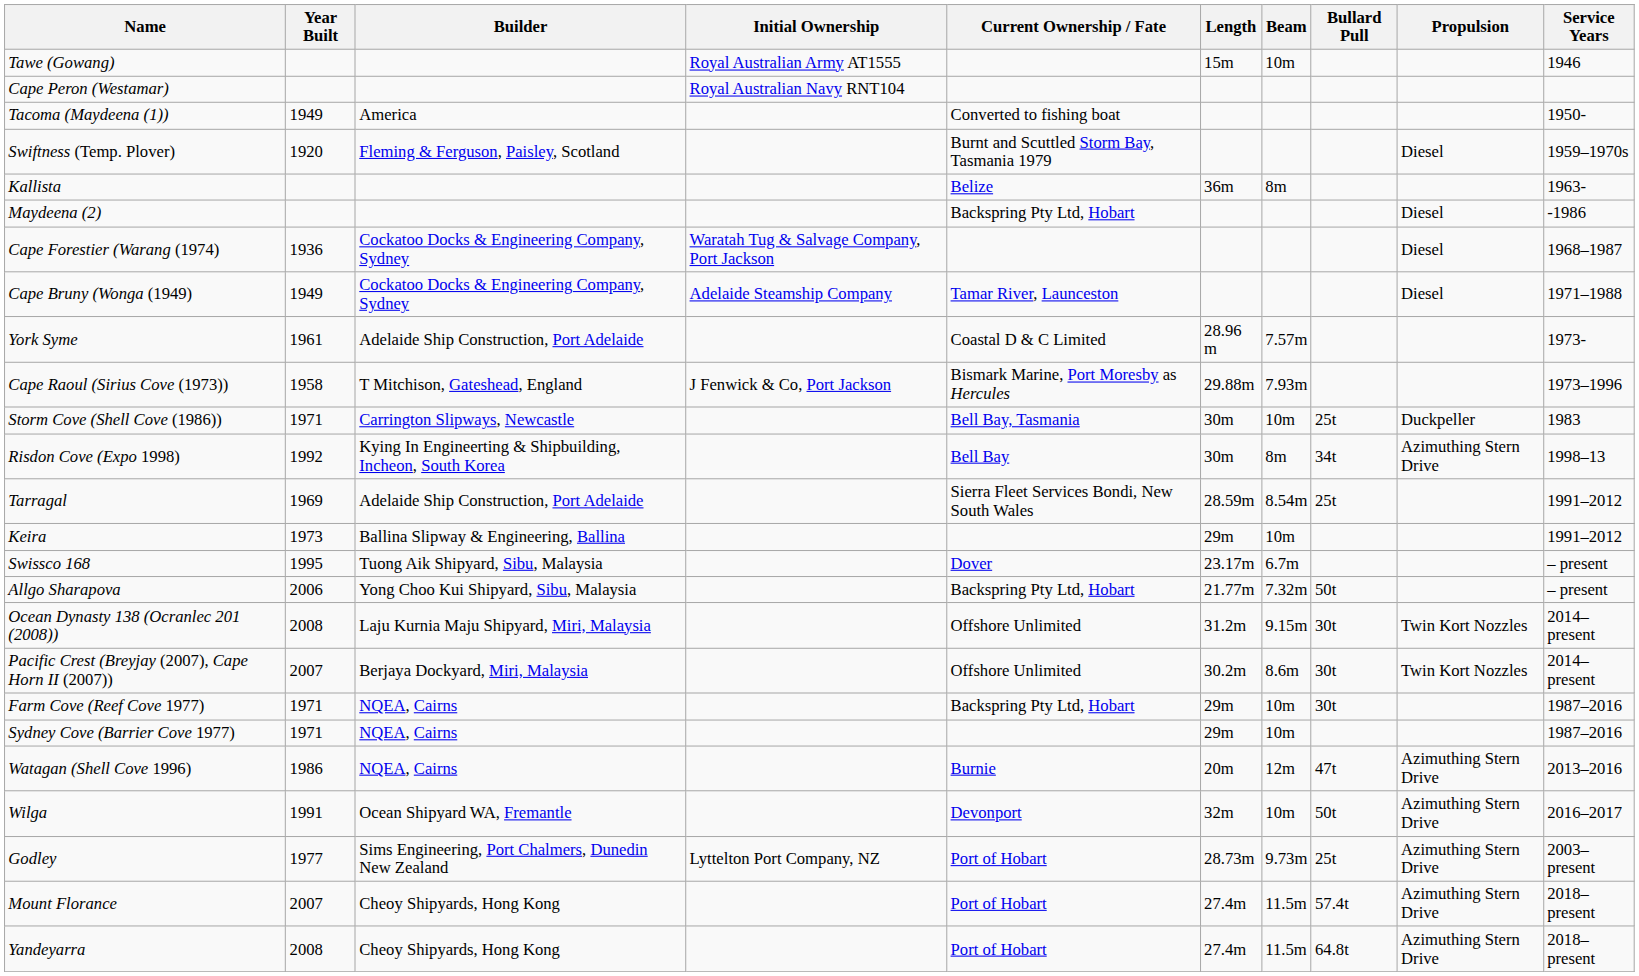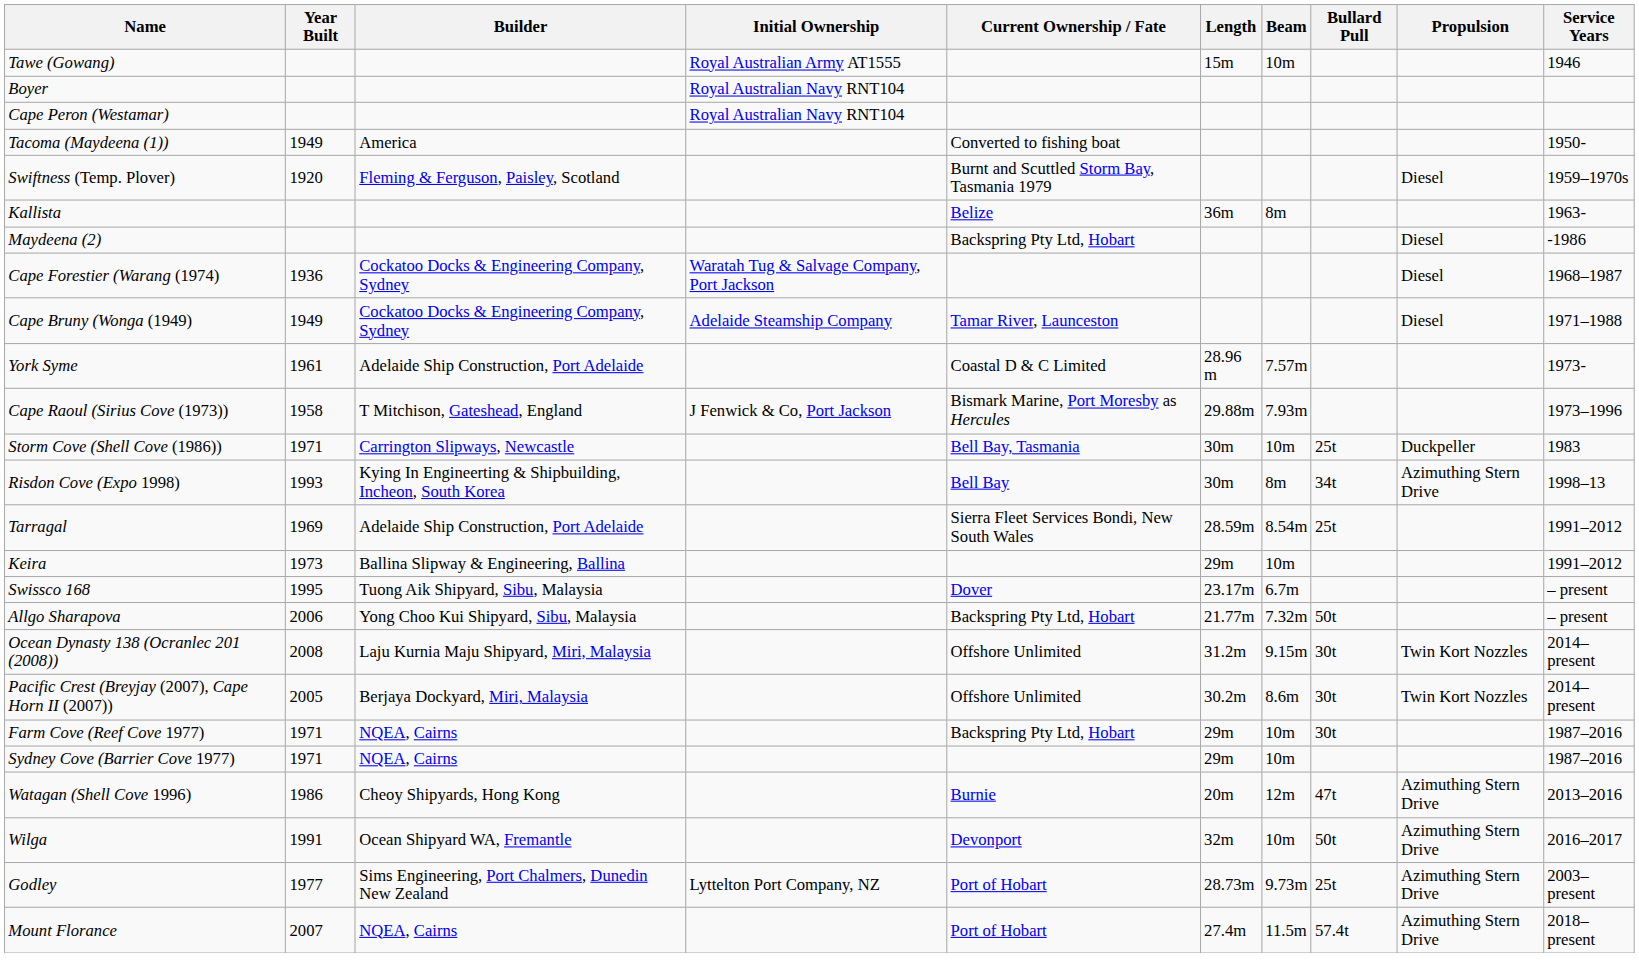 <table class="wikitable sortable">
 <tr>
 <th>Name</th>
 <th>Year Built</th>
 <th>Builder</th>
 <th>Initial Ownership</th>
 <th>Current Ownership / Fate</th>
 <th>Length</th>
 <th>Beam</th>
 <th>Bullard Pull</th>
 <th>Propulsion</th>
 <th>Service Years</th>
 </tr>
 <tr>
 <td><em>Tawe (Gowang)</em></td>
 <td></td>
 <td></td>
 <td><a href='#'>Royal Australian Army</a> AT1555</td>
 <td></td>
 <td>15m</td>
 <td>10m</td>
 <td></td>
 <td></td>
 <td>1946</td>
+</tr>
+<tr>
+<td><em>Boyer</em></td>
+<td></td>
+<td></td>
+<td><a href='#'>Royal Australian Navy</a> RNT104</td>
+<td></td>
+<td></td>
+<td></td>
+<td></td>
+<td></td>
+<td></td>
 </tr>
 <tr>
 <td><em>Cape Peron (Westamar)</em></td>
 <td></td>
 <td></td>
 <td><a href='#'>Royal Australian Navy</a> RNT104</td>
 <td></td>
 <td></td>
 <td></td>
 <td></td>
 <td></td>
 <td></td>
 </tr>
 <tr>
 <td><em>Tacoma (Maydeena (1))</em></td>
 <td>1949</td>
 <td>America</td>
 <td></td>
 <td>Converted to fishing boat</td>
 <td></td>
 <td></td>
 <td></td>
 <td></td>
 <td>1950-</td>
 </tr>
 <tr>
 <td><em>Swiftness</em> (Temp. Plover)</td>
 <td>1920</td>
 <td><a href='#'>Fleming & Ferguson</a>, <a href='#'>Paisley</a>, Scotland</td>
 <td></td>
 <td>Burnt and Scuttled <a href='#'>Storm Bay</a>, Tasmania 1979</td>
 <td></td>
 <td></td>
 <td></td>
 <td>Diesel</td>
 <td>1959–1970s</td>
 </tr>
 <tr>
 <td><em>Kallista</em></td>
 <td></td>
 <td></td>
 <td></td>
 <td><a href='#'>Belize</a></td>
 <td>36m</td>
 <td>8m</td>
 <td></td>
 <td></td>
 <td>1963-</td>
 </tr>
 <tr>
 <td><em>Maydeena (2)</em></td>
 <td></td>
 <td></td>
 <td></td>
 <td>Backspring Pty Ltd, <a href='#'>Hobart</a></td>
 <td></td>
 <td></td>
 <td></td>
 <td>Diesel</td>
 <td>-1986</td>
 </tr>
 <tr>
 <td><em>Cape Forestier (Warang</em> (1974)</td>
 <td>1936</td>
 <td><a href='#'>Cockatoo Docks & Engineering Company</a>, <a href='#'>Sydney</a></td>
 <td><a href='#'>Waratah Tug & Salvage Company</a>, <a href='#'>Port Jackson</a></td>
 <td></td>
 <td></td>
 <td></td>
 <td></td>
 <td>Diesel</td>
 <td>1968–1987</td>
 </tr>
 <tr>
 <td><em>Cape Bruny (Wonga</em> (1949)</td>
 <td>1949</td>
 <td><a href='#'>Cockatoo Docks & Engineering Company</a>, <a href='#'>Sydney</a></td>
 <td><a href='#'>Adelaide Steamship Company</a></td>
 <td><a href='#'>Tamar River</a>, <a href='#'>Launceston</a></td>
 <td></td>
 <td></td>
 <td></td>
 <td>Diesel</td>
 <td>1971–1988</td>
 </tr>
 <tr>
 <td><em>York Syme</em></td>
 <td>1961</td>
 <td>Adelaide Ship Construction, <a href='#'>Port Adelaide</a></td>
 <td></td>
 <td>Coastal D & C Limited</td>
 <td>28.96 m</td>
 <td>7.57m</td>
 <td></td>
 <td></td>
 <td>1973-</td>
 </tr>
 <tr>
 <td><em>Cape Raoul (Sirius Cove</em> (1973))</td>
 <td>1958</td>
 <td>T Mitchison, <a href='#'>Gateshead</a>, England</td>
 <td>J Fenwick & Co, <a href='#'>Port Jackson</a></td>
 <td>Bismark Marine, <a href='#'>Port Moresby</a> as <em>Hercules</em></td>
 <td>29.88m</td>
 <td>7.93m</td>
 <td></td>
 <td></td>
 <td>1973–1996</td>
 </tr>
 <tr>
 <td><em>Storm Cove (Shell Cove</em> (1986))</td>
 <td>1971</td>
 <td><a href='#'>Carrington Slipways</a>, <a href='#'>Newcastle</a></td>
 <td></td>
 <td><a href='#'>Bell Bay, Tasmania</a></td>
 <td>30m</td>
 <td>10m</td>
 <td>25t</td>
 <td>Duckpeller</td>
 <td>1983</td>
 </tr>
 <tr>
 <td><em>Risdon Cove (Expo</em> 1998)</td>
-<td>1992</td>
+<td>1993</td>
 <td>Kying In Engineerting & Shipbuilding, <a href='#'>Incheon</a>, <a href='#'>South Korea</a></td>
 <td></td>
 <td><a href='#'>Bell Bay</a></td>
 <td>30m</td>
 <td>8m</td>
 <td>34t</td>
 <td>Azimuthing Stern Drive</td>
 <td>1998–13</td>
 </tr>
 <tr>
 <td><em>Tarragal</em></td>
 <td>1969</td>
 <td>Adelaide Ship Construction, <a href='#'>Port Adelaide</a></td>
 <td></td>
 <td>Sierra Fleet Services Bondi, New South Wales</td>
 <td>28.59m</td>
 <td>8.54m</td>
 <td>25t</td>
 <td></td>
 <td>1991–2012</td>
 </tr>
 <tr>
 <td><em>Keira</em></td>
 <td>1973</td>
 <td>Ballina Slipway & Engineering, <a href='#'>Ballina</a></td>
 <td></td>
 <td></td>
 <td>29m</td>
 <td>10m</td>
 <td></td>
 <td></td>
 <td>1991–2012</td>
 </tr>
 <tr>
 <td><em>Swissco 168</em></td>
 <td>1995</td>
 <td>Tuong Aik Shipyard, <a href='#'>Sibu</a>, Malaysia</td>
 <td></td>
 <td><a href='#'>Dover</a></td>
 <td>23.17m</td>
 <td>6.7m</td>
 <td></td>
 <td></td>
 <td>– present</td>
 </tr>
 <tr>
 <td><em>Allgo Sharapova</em></td>
 <td>2006</td>
 <td>Yong Choo Kui Shipyard, <a href='#'>Sibu</a>, Malaysia</td>
 <td></td>
 <td>Backspring Pty Ltd, <a href='#'>Hobart</a></td>
 <td>21.77m</td>
 <td>7.32m</td>
 <td>50t</td>
 <td></td>
 <td>– present</td>
 </tr>
 <tr>
 <td><em>Ocean Dynasty 138 (Ocranlec 201 (2008))</em></td>
 <td>2008</td>
 <td>Laju Kurnia Maju Shipyard, <a href='#'>Miri, Malaysia</a></td>
 <td></td>
 <td>Offshore Unlimited</td>
 <td>31.2m</td>
 <td>9.15m</td>
 <td>30t</td>
 <td>Twin Kort Nozzles</td>
 <td>2014–present</td>
 </tr>
 <tr>
 <td><em>Pacific Crest (Breyjay</em> (2007), <em>Cape Horn II</em> (2007))</td>
-<td>2007</td>
+<td>2005</td>
 <td>Berjaya Dockyard, <a href='#'>Miri, Malaysia</a></td>
 <td></td>
 <td>Offshore Unlimited</td>
 <td>30.2m</td>
 <td>8.6m</td>
 <td>30t</td>
 <td>Twin Kort Nozzles</td>
 <td>2014–present</td>
 </tr>
 <tr>
 <td><em>Farm Cove (Reef Cove</em> 1977)</td>
 <td>1971</td>
 <td><a href='#'>NQEA</a>, <a href='#'>Cairns</a></td>
 <td></td>
 <td>Backspring Pty Ltd, <a href='#'>Hobart</a></td>
 <td>29m</td>
 <td>10m</td>
 <td>30t</td>
 <td></td>
 <td>1987–2016</td>
 </tr>
 <tr>
 <td><em>Sydney Cove (Barrier Cove</em> 1977)</td>
 <td>1971</td>
 <td><a href='#'>NQEA</a>, <a href='#'>Cairns</a></td>
 <td></td>
 <td></td>
 <td>29m</td>
 <td>10m</td>
 <td></td>
 <td></td>
 <td>1987–2016</td>
 </tr>
 <tr>
 <td><em>Watagan (Shell Cove</em> 1996)</td>
 <td>1986</td>
-<td><a href='#'>NQEA</a>, <a href='#'>Cairns</a></td>
+<td>Cheoy Shipyards, Hong Kong</td>
 <td></td>
 <td><a href='#'>Burnie</a></td>
 <td>20m</td>
 <td>12m</td>
 <td>47t</td>
 <td>Azimuthing Stern Drive</td>
 <td>2013–2016</td>
 </tr>
 <tr>
 <td><em>Wilga</em></td>
 <td>1991</td>
 <td>Ocean Shipyard WA, <a href='#'>Fremantle</a></td>
 <td></td>
 <td><a href='#'>Devonport</a></td>
 <td>32m</td>
 <td>10m</td>
 <td>50t</td>
 <td>Azimuthing Stern Drive</td>
 <td>2016–2017</td>
 </tr>
 <tr>
 <td><em>Godley</em></td>
 <td>1977</td>
 <td>Sims Engineering, <a href='#'>Port Chalmers</a>, <a href='#'>Dunedin</a> New Zealand</td>
 <td>Lyttelton Port Company, NZ</td>
 <td><a href='#'>Port of Hobart</a></td>
 <td>28.73m</td>
 <td>9.73m</td>
 <td>25t</td>
 <td>Azimuthing Stern Drive</td>
 <td>2003–present</td>
 </tr>
 <tr>
 <td><em>Mount Florance</em></td>
 <td>2007</td>
-<td>Cheoy Shipyards, Hong Kong</td>
+<td><a href='#'>NQEA</a>, <a href='#'>Cairns</a></td>
 <td></td>
 <td><a href='#'>Port of Hobart</a></td>
 <td>27.4m</td>
 <td>11.5m</td>
 <td>57.4t</td>
 <td>Azimuthing Stern Drive</td>
 <td>2018–present</td>
 </tr>
-<tr>
-<td><em>Yandeyarra</em></td>
-<td>2008</td>
-<td>Cheoy Shipyards, Hong Kong</td>
-<td></td>
-<td><a href='#'>Port of Hobart</a></td>
-<td>27.4m</td>
-<td>11.5m</td>
-<td>64.8t</td>
-<td>Azimuthing Stern Drive</td>
-<td>2018–present</td>
-</tr>
 </table>
